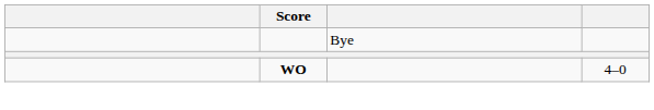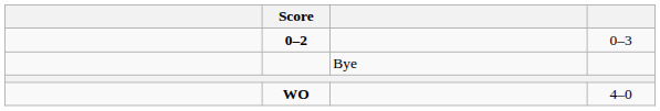 <table class="wikitable" style="text-align: center; ">
 <tr>
 <th align="right" width="270"></th>
 <th width="65">Score</th>
 <th align="left" width="270"></th>
 <th width="65"></th>
+</tr>
+<tr>
+<td align="left"></td>
+<td><strong>0–2</strong></td>
+<td align="left"><strong></strong></td>
+<td>0–3 <strong></strong></td>
 </tr>
 <tr>
 <td align="left"><strong></strong></td>
 <td></td>
 <td align="left">Bye</td>
 <td></td>
 </tr>
 <tr>
 <th colspan="4"></th>
 </tr>
 <tr>
 <td align="left"><strong></strong></td>
 <td><strong>WO</strong></td>
 <td align="left"></td>
 <td>4–0 <strong></strong></td>
 </tr>
 </table>
